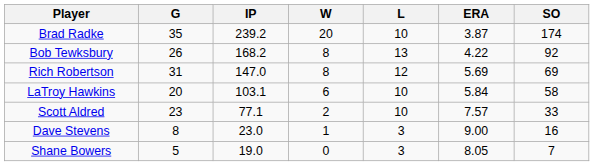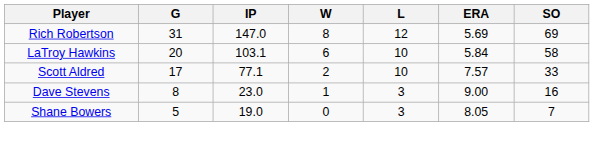 <table class="wikitable sortable">
 <tr>
 <th bgcolor="#DDDDFF" width="16%">Player</th>
 <th bgcolor="#DDDDFF" width="9%">G</th>
 <th bgcolor="#DDDDFF" width="9%">IP</th>
 <th bgcolor="#DDDDFF" width="9%">W</th>
 <th bgcolor="#DDDDFF" width="9%">L</th>
 <th bgcolor="#DDDDFF" width="9%">ERA</th>
 <th bgcolor="#DDDDFF" width="9%">SO</th>
-</tr>
-<tr align=center>
-<td><a href='#'>Brad Radke</a></td>
-<td>35</td>
-<td>239.2</td>
-<td>20</td>
-<td>10</td>
-<td>3.87</td>
-<td>174</td>
-</tr>
-<tr align=center>
-<td><a href='#'>Bob Tewksbury</a></td>
-<td>26</td>
-<td>168.2</td>
-<td>8</td>
-<td>13</td>
-<td>4.22</td>
-<td>92</td>
 </tr>
 <tr align=center>
 <td><a href='#'>Rich Robertson</a></td>
 <td>31</td>
 <td>147.0</td>
 <td>8</td>
 <td>12</td>
 <td>5.69</td>
 <td>69</td>
 </tr>
 <tr align=center>
 <td><a href='#'>LaTroy Hawkins</a></td>
 <td>20</td>
 <td>103.1</td>
 <td>6</td>
 <td>10</td>
 <td>5.84</td>
 <td>58</td>
 </tr>
 <tr align=center>
 <td><a href='#'>Scott Aldred</a></td>
-<td>23</td>
+<td>17</td>
 <td>77.1</td>
 <td>2</td>
 <td>10</td>
 <td>7.57</td>
 <td>33</td>
 </tr>
 <tr align=center>
 <td><a href='#'>Dave Stevens</a></td>
 <td>8</td>
 <td>23.0</td>
 <td>1</td>
 <td>3</td>
 <td>9.00</td>
 <td>16</td>
 </tr>
 <tr align=center>
 <td><a href='#'>Shane Bowers</a></td>
 <td>5</td>
 <td>19.0</td>
 <td>0</td>
 <td>3</td>
 <td>8.05</td>
 <td>7</td>
 </tr>
 </table>
